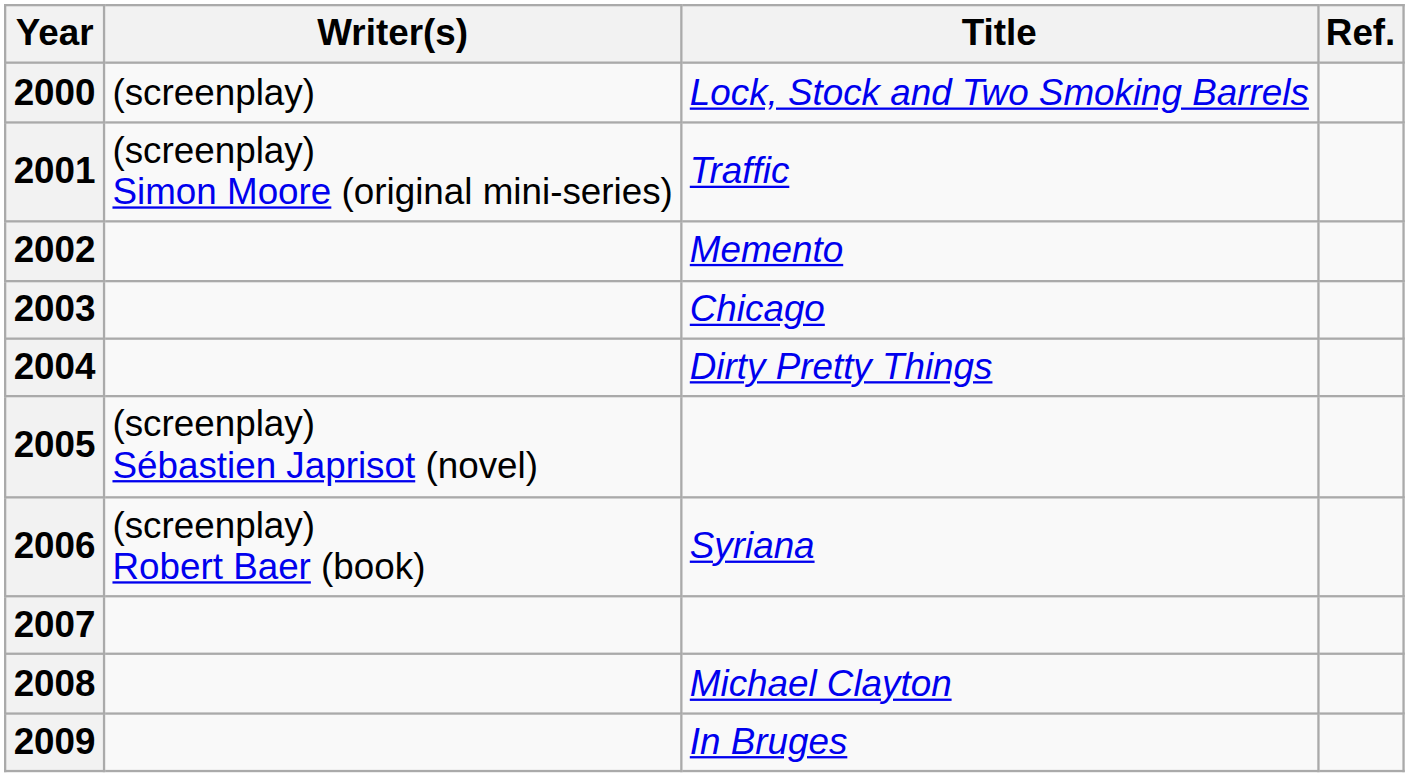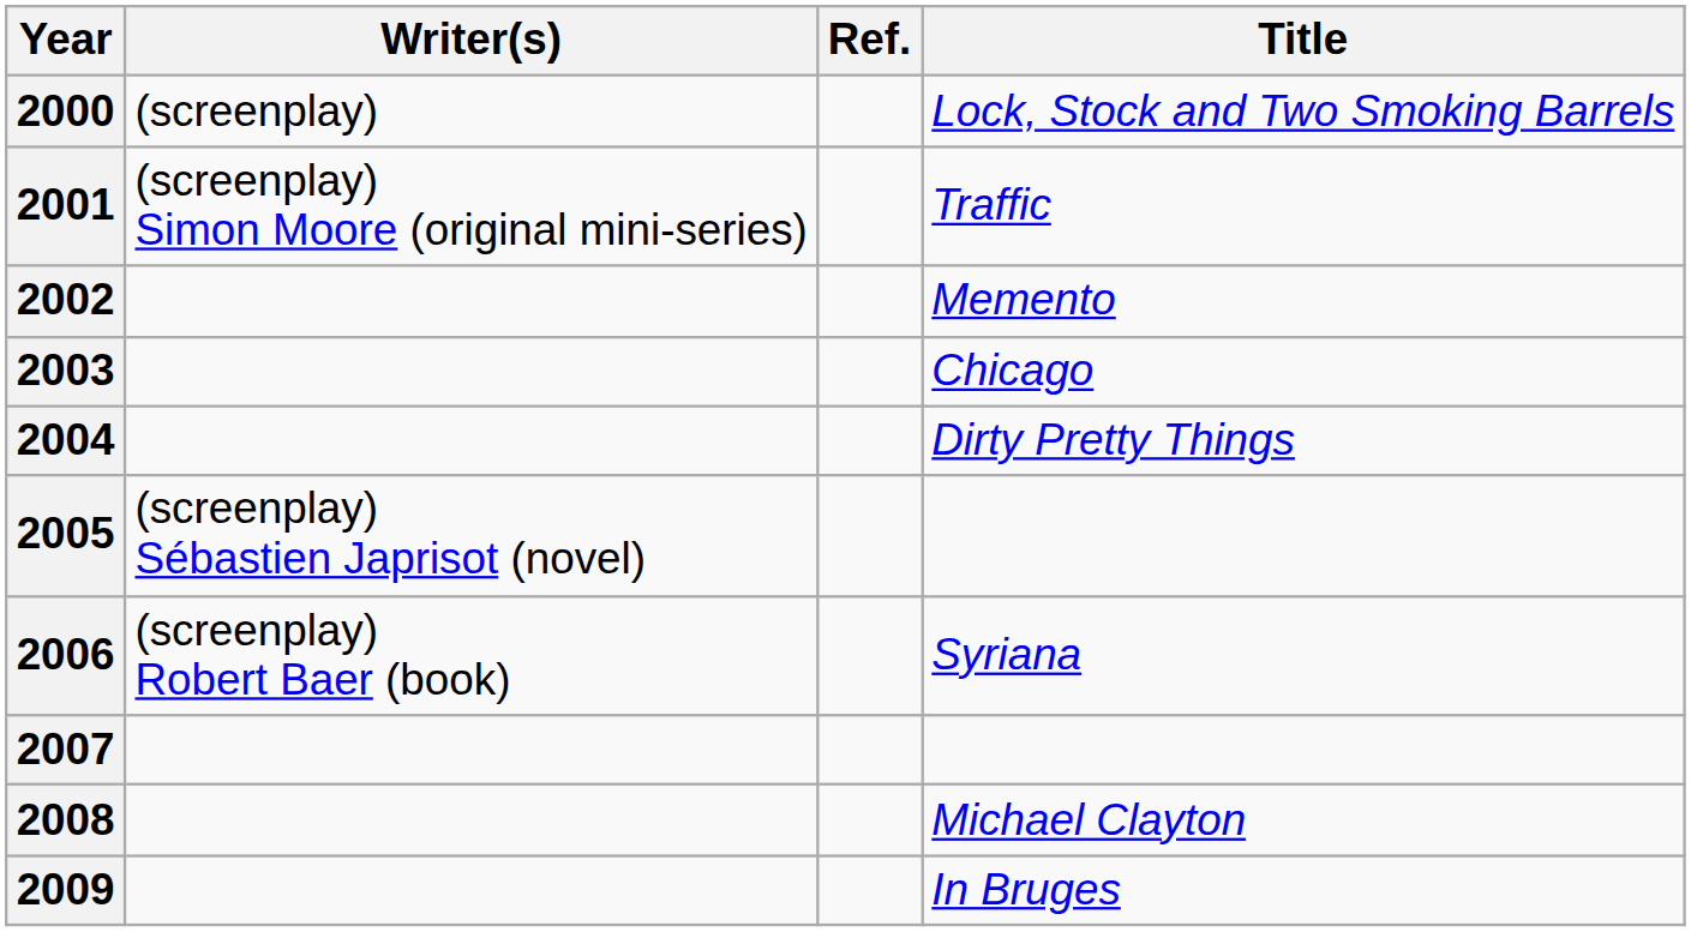 <table class="wikitable sortable mw-collapsible">
 <tr>
 <th>Year</th>
 <th>Writer(s)</th>
+<th>Ref.</th>
 <th>Title</th>
-<th>Ref.</th>
 </tr>
 <tr>
 <th>2000</th>
 <td> (screenplay)</td>
+<td></td>
 <td><em><a href='#'>Lock, Stock and Two Smoking Barrels</a></em></td>
-<td></td>
 </tr>
 <tr>
 <th>2001</th>
 <td> (screenplay)<br><a href='#'>Simon Moore</a> (original mini-series)</td>
+<td></td>
 <td><a href='#'><em>Traffic</em></a></td>
-<td></td>
 </tr>
 <tr>
 <th>2002</th>
 <td></td>
+<td></td>
 <td><a href='#'><em>Memento</em></a></td>
-<td></td>
 </tr>
 <tr>
 <th>2003</th>
 <td></td>
+<td></td>
 <td><a href='#'><em>Chicago</em></a></td>
-<td></td>
 </tr>
 <tr>
 <th>2004</th>
 <td></td>
+<td></td>
 <td><a href='#'><em>Dirty Pretty Things</em></a></td>
-<td></td>
 </tr>
 <tr>
 <th>2005</th>
 <td> (screenplay)<br><a href='#'>Sébastien Japrisot</a> (novel)</td>
+<td></td>
 <td><em></em></td>
-<td></td>
 </tr>
 <tr>
 <th>2006</th>
 <td> (screenplay)<br><a href='#'>Robert Baer</a> (book)</td>
+<td></td>
 <td><em><a href='#'>Syriana</a></em></td>
-<td></td>
 </tr>
 <tr>
 <th>2007</th>
 <td></td>
+<td></td>
 <td><em></em></td>
-<td></td>
 </tr>
 <tr>
 <th>2008</th>
 <td></td>
+<td><em></em></td>
 <td><em><a href='#'>Michael Clayton</a></em></td>
-<td><em></em></td>
 </tr>
 <tr>
 <th>2009</th>
 <td></td>
+<td><em></em></td>
 <td><em><a href='#'>In Bruges</a></em></td>
-<td><em></em></td>
 </tr>
 </table>
